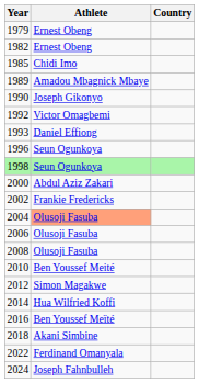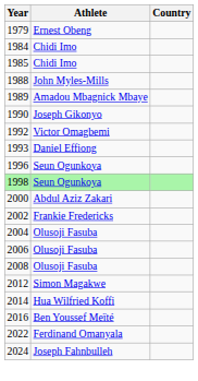 <table class="wikitable sortable">
 <tr>
 <th>Year</th>
 <th>Athlete</th>
 <th>Country</th>
 </tr>
 <tr>
 <td>1979</td>
 <td><a href='#'>Ernest Obeng</a></td>
 <td></td>
 </tr>
 <tr>
-<td>1982</td>
-<td><a href='#'>Ernest Obeng</a></td>
+<td>1984</td>
+<td><a href='#'>Chidi Imo</a></td>
 <td></td>
 </tr>
 <tr>
 <td>1985</td>
 <td><a href='#'>Chidi Imo</a></td>
+<td></td>
+</tr>
+<tr>
+<td>1988</td>
+<td><a href='#'>John Myles-Mills</a></td>
 <td></td>
 </tr>
 <tr>
 <td>1989</td>
 <td><a href='#'>Amadou Mbagnick Mbaye</a></td>
 <td></td>
 </tr>
 <tr>
 <td>1990</td>
 <td><a href='#'>Joseph Gikonyo</a></td>
 <td></td>
 </tr>
 <tr>
 <td>1992</td>
 <td><a href='#'>Victor Omagbemi</a></td>
 <td></td>
 </tr>
 <tr>
 <td>1993</td>
 <td><a href='#'>Daniel Effiong</a></td>
 <td></td>
 </tr>
 <tr>
 <td>1996</td>
 <td><a href='#'>Seun Ogunkoya</a></td>
 <td></td>
 </tr>
 <tr bgcolor=#A9F5A9>
 <td>1998</td>
 <td><a href='#'>Seun Ogunkoya</a></td>
 <td></td>
 </tr>
 <tr>
 <td>2000</td>
 <td><a href='#'>Abdul Aziz Zakari</a></td>
 <td></td>
 </tr>
 <tr>
 <td>2002</td>
 <td><a href='#'>Frankie Fredericks</a></td>
 <td></td>
 </tr>
 <tr>
 <td>2004</td>
-<td style="background: lightsalmon;"><a href='#'>Olusoji Fasuba</a></td>
+<td><a href='#'>Olusoji Fasuba</a></td>
 <td></td>
 </tr>
 <tr>
 <td>2006</td>
 <td><a href='#'>Olusoji Fasuba</a></td>
 <td></td>
 </tr>
 <tr>
 <td>2008</td>
 <td><a href='#'>Olusoji Fasuba</a></td>
-<td></td>
-</tr>
-<tr>
-<td>2010</td>
-<td><a href='#'>Ben Youssef Meité</a></td>
 <td></td>
 </tr>
 <tr>
 <td>2012</td>
 <td><a href='#'>Simon Magakwe</a></td>
 <td></td>
 </tr>
 <tr>
 <td>2014</td>
 <td><a href='#'>Hua Wilfried Koffi</a></td>
 <td></td>
 </tr>
 <tr>
 <td>2016</td>
 <td><a href='#'>Ben Youssef Meïté</a></td>
 <td></td>
 </tr>
 <tr>
-<td>2018</td>
-<td><a href='#'>Akani Simbine</a></td>
-<td></td>
-</tr>
-<tr>
 <td>2022</td>
 <td><a href='#'>Ferdinand Omanyala</a></td>
 <td></td>
 </tr>
 <tr>
 <td>2024</td>
 <td><a href='#'>Joseph Fahnbulleh</a></td>
 <td></td>
 </tr>
 </table>
